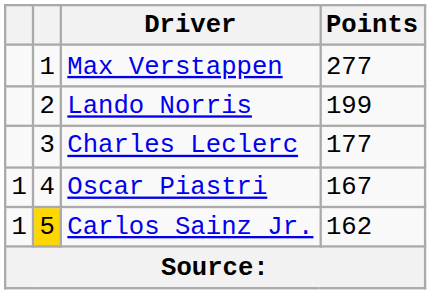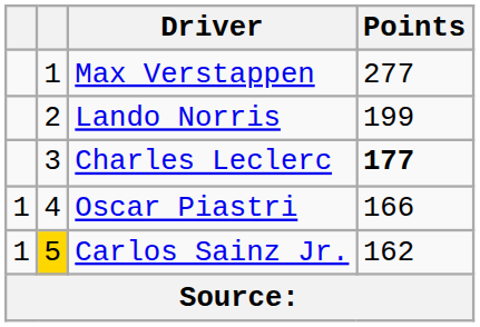 <table class="wikitable" style="font-size: 85%;">
 <tr>
 <th scope="col"></th>
 <th scope="col"></th>
 <th scope="col">Driver</th>
 <th scope="col">Points</th>
 </tr>
 <tr>
 <td align="left"></td>
 <td align="center">1</td>
 <td> <a href='#'>Max Verstappen</a></td>
 <td align="left">277</td>
 </tr>
 <tr>
 <td align="left"></td>
 <td align="center">2</td>
 <td> <a href='#'>Lando Norris</a></td>
 <td align="left">199</td>
 </tr>
 <tr>
 <td align="left"></td>
 <td align="center">3</td>
 <td> <a href='#'>Charles Leclerc</a></td>
-<td align="left">177</td>
+<td align="left"><strong>177</strong></td>
 </tr>
 <tr>
 <td align="left"> 1</td>
 <td align="center">4</td>
 <td> <a href='#'>Oscar Piastri</a></td>
-<td align="left">167</td>
+<td align="left">166</td>
 </tr>
 <tr>
 <td align="left"> 1</td>
 <td align="center" style="background: gold;">5</td>
 <td> <a href='#'>Carlos Sainz Jr.</a></td>
 <td align="left">162</td>
 </tr>
 <tr>
 <th colspan=4>Source:</th>
 </tr>
 </table>
